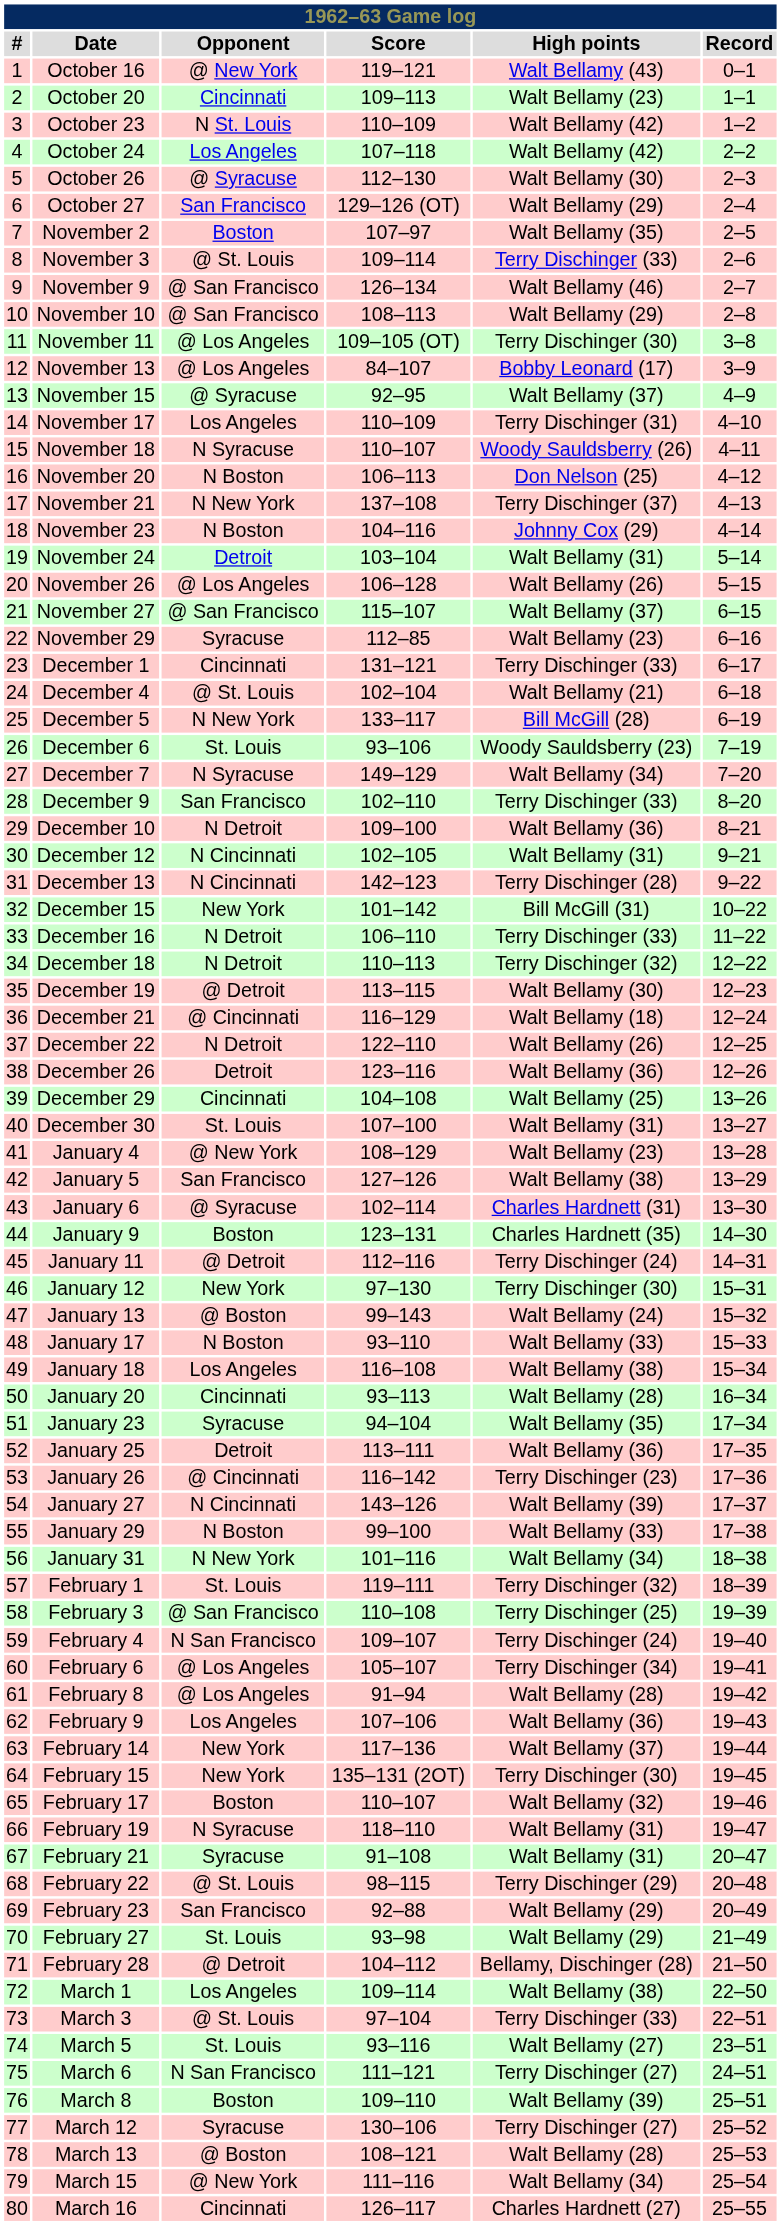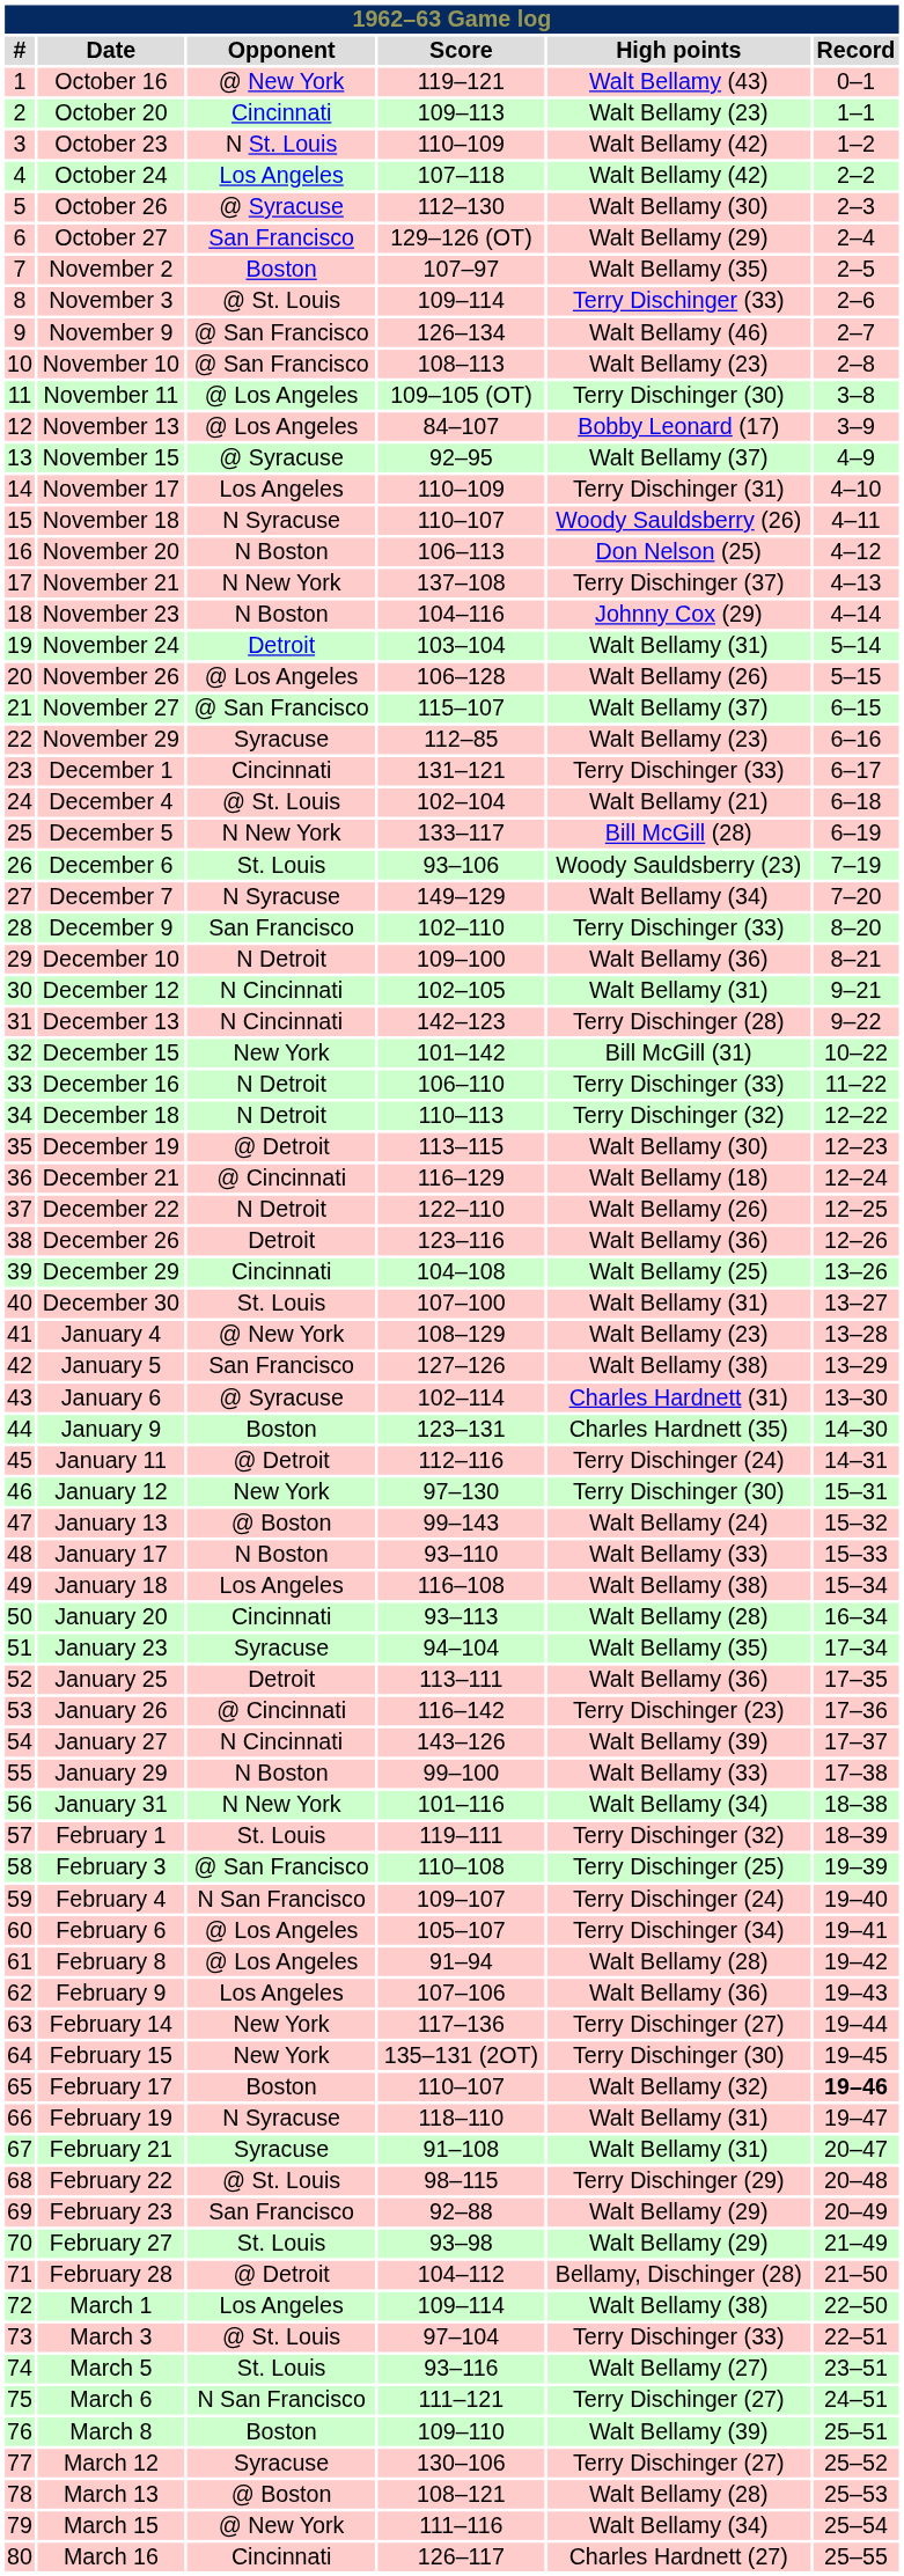 <table class="toccolours collapsible" width=50% style="clear:both; margin:1.5em auto; text-align:center">
 <tr>
 <th colspan=11 style="background:#052A61; color:#979757;">1962–63 Game log</th>
 </tr>
 <tr align="center" bgcolor="#dddddd">
 <td><strong>#</strong></td>
 <td><strong>Date</strong></td>
 <td><strong>Opponent</strong></td>
 <td><strong>Score</strong></td>
 <td><strong>High points</strong></td>
 <td><strong>Record</strong></td>
 </tr>
 <tr align="center" bgcolor="ffcccc">
 <td>1</td>
 <td>October 16</td>
 <td>@ <a href='#'>New York</a></td>
 <td>119–121</td>
 <td><a href='#'>Walt Bellamy</a> (43)</td>
 <td>0–1</td>
 </tr>
 <tr align="center" bgcolor="ccffcc">
 <td>2</td>
 <td>October 20</td>
 <td><a href='#'>Cincinnati</a></td>
 <td>109–113</td>
 <td>Walt Bellamy (23)</td>
 <td>1–1</td>
 </tr>
 <tr align="center" bgcolor="ffcccc">
 <td>3</td>
 <td>October 23</td>
 <td>N <a href='#'>St. Louis</a></td>
 <td>110–109</td>
 <td>Walt Bellamy (42)</td>
 <td>1–2</td>
 </tr>
 <tr align="center" bgcolor="ccffcc">
 <td>4</td>
 <td>October 24</td>
 <td><a href='#'>Los Angeles</a></td>
 <td>107–118</td>
 <td>Walt Bellamy (42)</td>
 <td>2–2</td>
 </tr>
 <tr align="center" bgcolor="ffcccc">
 <td>5</td>
 <td>October 26</td>
 <td>@ <a href='#'>Syracuse</a></td>
 <td>112–130</td>
 <td>Walt Bellamy (30)</td>
 <td>2–3</td>
 </tr>
 <tr align="center" bgcolor="ffcccc">
 <td>6</td>
 <td>October 27</td>
 <td><a href='#'>San Francisco</a></td>
 <td>129–126 (OT)</td>
 <td>Walt Bellamy (29)</td>
 <td>2–4</td>
 </tr>
 <tr align="center" bgcolor="ffcccc">
 <td>7</td>
 <td>November 2</td>
 <td><a href='#'>Boston</a></td>
 <td>107–97</td>
 <td>Walt Bellamy (35)</td>
 <td>2–5</td>
 </tr>
 <tr align="center" bgcolor="ffcccc">
 <td>8</td>
 <td>November 3</td>
 <td>@ St. Louis</td>
 <td>109–114</td>
 <td><a href='#'>Terry Dischinger</a> (33)</td>
 <td>2–6</td>
 </tr>
 <tr align="center" bgcolor="ffcccc">
 <td>9</td>
 <td>November 9</td>
 <td>@ San Francisco</td>
 <td>126–134</td>
 <td>Walt Bellamy (46)</td>
 <td>2–7</td>
 </tr>
 <tr align="center" bgcolor="ffcccc">
 <td>10</td>
 <td>November 10</td>
 <td>@ San Francisco</td>
 <td>108–113</td>
-<td>Walt Bellamy (29)</td>
+<td>Walt Bellamy (23)</td>
 <td>2–8</td>
 </tr>
 <tr align="center" bgcolor="ccffcc">
 <td>11</td>
 <td>November 11</td>
 <td>@ Los Angeles</td>
 <td>109–105 (OT)</td>
 <td>Terry Dischinger (30)</td>
 <td>3–8</td>
 </tr>
 <tr align="center" bgcolor="ffcccc">
 <td>12</td>
 <td>November 13</td>
 <td>@ Los Angeles</td>
 <td>84–107</td>
 <td><a href='#'>Bobby Leonard</a> (17)</td>
 <td>3–9</td>
 </tr>
 <tr align="center" bgcolor="ccffcc">
 <td>13</td>
 <td>November 15</td>
 <td>@ Syracuse</td>
 <td>92–95</td>
 <td>Walt Bellamy (37)</td>
 <td>4–9</td>
 </tr>
 <tr align="center" bgcolor="ffcccc">
 <td>14</td>
 <td>November 17</td>
 <td>Los Angeles</td>
 <td>110–109</td>
 <td>Terry Dischinger (31)</td>
 <td>4–10</td>
 </tr>
 <tr align="center" bgcolor="ffcccc">
 <td>15</td>
 <td>November 18</td>
 <td>N Syracuse</td>
 <td>110–107</td>
 <td><a href='#'>Woody Sauldsberry</a> (26)</td>
 <td>4–11</td>
 </tr>
 <tr align="center" bgcolor="ffcccc">
 <td>16</td>
 <td>November 20</td>
 <td>N Boston</td>
 <td>106–113</td>
 <td><a href='#'>Don Nelson</a> (25)</td>
 <td>4–12</td>
 </tr>
 <tr align="center" bgcolor="ffcccc">
 <td>17</td>
 <td>November 21</td>
 <td>N New York</td>
 <td>137–108</td>
 <td>Terry Dischinger (37)</td>
 <td>4–13</td>
 </tr>
 <tr align="center" bgcolor="ffcccc">
 <td>18</td>
 <td>November 23</td>
 <td>N Boston</td>
 <td>104–116</td>
 <td><a href='#'>Johnny Cox</a> (29)</td>
 <td>4–14</td>
 </tr>
 <tr align="center" bgcolor="ccffcc">
 <td>19</td>
 <td>November 24</td>
 <td><a href='#'>Detroit</a></td>
 <td>103–104</td>
 <td>Walt Bellamy (31)</td>
 <td>5–14</td>
 </tr>
 <tr align="center" bgcolor="ffcccc">
 <td>20</td>
 <td>November 26</td>
 <td>@ Los Angeles</td>
 <td>106–128</td>
 <td>Walt Bellamy (26)</td>
 <td>5–15</td>
 </tr>
 <tr align="center" bgcolor="ccffcc">
 <td>21</td>
 <td>November 27</td>
 <td>@ San Francisco</td>
 <td>115–107</td>
 <td>Walt Bellamy (37)</td>
 <td>6–15</td>
 </tr>
 <tr align="center" bgcolor="ffcccc">
 <td>22</td>
 <td>November 29</td>
 <td>Syracuse</td>
 <td>112–85</td>
 <td>Walt Bellamy (23)</td>
 <td>6–16</td>
 </tr>
 <tr align="center" bgcolor="ffcccc">
 <td>23</td>
 <td>December 1</td>
 <td>Cincinnati</td>
 <td>131–121</td>
 <td>Terry Dischinger (33)</td>
 <td>6–17</td>
 </tr>
 <tr align="center" bgcolor="ffcccc">
 <td>24</td>
 <td>December 4</td>
 <td>@ St. Louis</td>
 <td>102–104</td>
 <td>Walt Bellamy (21)</td>
 <td>6–18</td>
 </tr>
 <tr align="center" bgcolor="ffcccc">
 <td>25</td>
 <td>December 5</td>
 <td>N New York</td>
 <td>133–117</td>
 <td><a href='#'>Bill McGill</a> (28)</td>
 <td>6–19</td>
 </tr>
 <tr align="center" bgcolor="ccffcc">
 <td>26</td>
 <td>December 6</td>
 <td>St. Louis</td>
 <td>93–106</td>
 <td>Woody Sauldsberry (23)</td>
 <td>7–19</td>
 </tr>
 <tr align="center" bgcolor="ffcccc">
 <td>27</td>
 <td>December 7</td>
 <td>N Syracuse</td>
 <td>149–129</td>
 <td>Walt Bellamy (34)</td>
 <td>7–20</td>
 </tr>
 <tr align="center" bgcolor="ccffcc">
 <td>28</td>
 <td>December 9</td>
 <td>San Francisco</td>
 <td>102–110</td>
 <td>Terry Dischinger (33)</td>
 <td>8–20</td>
 </tr>
 <tr align="center" bgcolor="ffcccc">
 <td>29</td>
 <td>December 10</td>
 <td>N Detroit</td>
 <td>109–100</td>
 <td>Walt Bellamy (36)</td>
 <td>8–21</td>
 </tr>
 <tr align="center" bgcolor="ccffcc">
 <td>30</td>
 <td>December 12</td>
 <td>N Cincinnati</td>
 <td>102–105</td>
 <td>Walt Bellamy (31)</td>
 <td>9–21</td>
 </tr>
 <tr align="center" bgcolor="ffcccc">
 <td>31</td>
 <td>December 13</td>
 <td>N Cincinnati</td>
 <td>142–123</td>
 <td>Terry Dischinger (28)</td>
 <td>9–22</td>
 </tr>
 <tr align="center" bgcolor="ccffcc">
 <td>32</td>
 <td>December 15</td>
 <td>New York</td>
 <td>101–142</td>
 <td>Bill McGill (31)</td>
 <td>10–22</td>
 </tr>
 <tr align="center" bgcolor="ccffcc">
 <td>33</td>
 <td>December 16</td>
 <td>N Detroit</td>
 <td>106–110</td>
 <td>Terry Dischinger (33)</td>
 <td>11–22</td>
 </tr>
 <tr align="center" bgcolor="ccffcc">
 <td>34</td>
 <td>December 18</td>
 <td>N Detroit</td>
 <td>110–113</td>
 <td>Terry Dischinger (32)</td>
 <td>12–22</td>
 </tr>
 <tr align="center" bgcolor="ffcccc">
 <td>35</td>
 <td>December 19</td>
 <td>@ Detroit</td>
 <td>113–115</td>
 <td>Walt Bellamy (30)</td>
 <td>12–23</td>
 </tr>
 <tr align="center" bgcolor="ffcccc">
 <td>36</td>
 <td>December 21</td>
 <td>@ Cincinnati</td>
 <td>116–129</td>
 <td>Walt Bellamy (18)</td>
 <td>12–24</td>
 </tr>
 <tr align="center" bgcolor="ffcccc">
 <td>37</td>
 <td>December 22</td>
 <td>N Detroit</td>
 <td>122–110</td>
 <td>Walt Bellamy (26)</td>
 <td>12–25</td>
 </tr>
 <tr align="center" bgcolor="ffcccc">
 <td>38</td>
 <td>December 26</td>
 <td>Detroit</td>
 <td>123–116</td>
 <td>Walt Bellamy (36)</td>
 <td>12–26</td>
 </tr>
 <tr align="center" bgcolor="ccffcc">
 <td>39</td>
 <td>December 29</td>
 <td>Cincinnati</td>
 <td>104–108</td>
 <td>Walt Bellamy (25)</td>
 <td>13–26</td>
 </tr>
 <tr align="center" bgcolor="ffcccc">
 <td>40</td>
 <td>December 30</td>
 <td>St. Louis</td>
 <td>107–100</td>
 <td>Walt Bellamy (31)</td>
 <td>13–27</td>
 </tr>
 <tr align="center" bgcolor="ffcccc">
 <td>41</td>
 <td>January 4</td>
 <td>@ New York</td>
 <td>108–129</td>
 <td>Walt Bellamy (23)</td>
 <td>13–28</td>
 </tr>
 <tr align="center" bgcolor="ffcccc">
 <td>42</td>
 <td>January 5</td>
 <td>San Francisco</td>
 <td>127–126</td>
 <td>Walt Bellamy (38)</td>
 <td>13–29</td>
 </tr>
 <tr align="center" bgcolor="ffcccc">
 <td>43</td>
 <td>January 6</td>
 <td>@ Syracuse</td>
 <td>102–114</td>
 <td><a href='#'>Charles Hardnett</a> (31)</td>
 <td>13–30</td>
 </tr>
 <tr align="center" bgcolor="ccffcc">
 <td>44</td>
 <td>January 9</td>
 <td>Boston</td>
 <td>123–131</td>
 <td>Charles Hardnett (35)</td>
 <td>14–30</td>
 </tr>
 <tr align="center" bgcolor="ffcccc">
 <td>45</td>
 <td>January 11</td>
 <td>@ Detroit</td>
 <td>112–116</td>
 <td>Terry Dischinger (24)</td>
 <td>14–31</td>
 </tr>
 <tr align="center" bgcolor="ccffcc">
 <td>46</td>
 <td>January 12</td>
 <td>New York</td>
 <td>97–130</td>
 <td>Terry Dischinger (30)</td>
 <td>15–31</td>
 </tr>
 <tr align="center" bgcolor="ffcccc">
 <td>47</td>
 <td>January 13</td>
 <td>@ Boston</td>
 <td>99–143</td>
 <td>Walt Bellamy (24)</td>
 <td>15–32</td>
 </tr>
 <tr align="center" bgcolor="ffcccc">
 <td>48</td>
 <td>January 17</td>
 <td>N Boston</td>
 <td>93–110</td>
 <td>Walt Bellamy (33)</td>
 <td>15–33</td>
 </tr>
 <tr align="center" bgcolor="ffcccc">
 <td>49</td>
 <td>January 18</td>
 <td>Los Angeles</td>
 <td>116–108</td>
 <td>Walt Bellamy (38)</td>
 <td>15–34</td>
 </tr>
 <tr align="center" bgcolor="ccffcc">
 <td>50</td>
 <td>January 20</td>
 <td>Cincinnati</td>
 <td>93–113</td>
 <td>Walt Bellamy (28)</td>
 <td>16–34</td>
 </tr>
 <tr align="center" bgcolor="ccffcc">
 <td>51</td>
 <td>January 23</td>
 <td>Syracuse</td>
 <td>94–104</td>
 <td>Walt Bellamy (35)</td>
 <td>17–34</td>
 </tr>
 <tr align="center" bgcolor="ffcccc">
 <td>52</td>
 <td>January 25</td>
 <td>Detroit</td>
 <td>113–111</td>
 <td>Walt Bellamy (36)</td>
 <td>17–35</td>
 </tr>
 <tr align="center" bgcolor="ffcccc">
 <td>53</td>
 <td>January 26</td>
 <td>@ Cincinnati</td>
 <td>116–142</td>
 <td>Terry Dischinger (23)</td>
 <td>17–36</td>
 </tr>
 <tr align="center" bgcolor="ffcccc">
 <td>54</td>
 <td>January 27</td>
 <td>N Cincinnati</td>
 <td>143–126</td>
 <td>Walt Bellamy (39)</td>
 <td>17–37</td>
 </tr>
 <tr align="center" bgcolor="ffcccc">
 <td>55</td>
 <td>January 29</td>
 <td>N Boston</td>
 <td>99–100</td>
 <td>Walt Bellamy (33)</td>
 <td>17–38</td>
 </tr>
 <tr align="center" bgcolor="ccffcc">
 <td>56</td>
 <td>January 31</td>
 <td>N New York</td>
 <td>101–116</td>
 <td>Walt Bellamy (34)</td>
 <td>18–38</td>
 </tr>
 <tr align="center" bgcolor="ffcccc">
 <td>57</td>
 <td>February 1</td>
 <td>St. Louis</td>
 <td>119–111</td>
 <td>Terry Dischinger (32)</td>
 <td>18–39</td>
 </tr>
 <tr align="center" bgcolor="ccffcc">
 <td>58</td>
 <td>February 3</td>
 <td>@ San Francisco</td>
 <td>110–108</td>
 <td>Terry Dischinger (25)</td>
 <td>19–39</td>
 </tr>
 <tr align="center" bgcolor="ffcccc">
 <td>59</td>
 <td>February 4</td>
 <td>N San Francisco</td>
 <td>109–107</td>
 <td>Terry Dischinger (24)</td>
 <td>19–40</td>
 </tr>
 <tr align="center" bgcolor="ffcccc">
 <td>60</td>
 <td>February 6</td>
 <td>@ Los Angeles</td>
 <td>105–107</td>
 <td>Terry Dischinger (34)</td>
 <td>19–41</td>
 </tr>
 <tr align="center" bgcolor="ffcccc">
 <td>61</td>
 <td>February 8</td>
 <td>@ Los Angeles</td>
 <td>91–94</td>
 <td>Walt Bellamy (28)</td>
 <td>19–42</td>
 </tr>
 <tr align="center" bgcolor="ffcccc">
 <td>62</td>
 <td>February 9</td>
 <td>Los Angeles</td>
 <td>107–106</td>
 <td>Walt Bellamy (36)</td>
 <td>19–43</td>
 </tr>
 <tr align="center" bgcolor="ffcccc">
 <td>63</td>
 <td>February 14</td>
 <td>New York</td>
 <td>117–136</td>
-<td>Walt Bellamy (37)</td>
+<td>Terry Dischinger (27)</td>
 <td>19–44</td>
 </tr>
 <tr align="center" bgcolor="ffcccc">
 <td>64</td>
 <td>February 15</td>
 <td>New York</td>
 <td>135–131 (2OT)</td>
 <td>Terry Dischinger (30)</td>
 <td>19–45</td>
 </tr>
 <tr align="center" bgcolor="ffcccc">
 <td>65</td>
 <td>February 17</td>
 <td>Boston</td>
 <td>110–107</td>
 <td>Walt Bellamy (32)</td>
-<td>19–46</td>
+<td><strong>19–46</strong></td>
 </tr>
 <tr align="center" bgcolor="ffcccc">
 <td>66</td>
 <td>February 19</td>
 <td>N Syracuse</td>
 <td>118–110</td>
 <td>Walt Bellamy (31)</td>
 <td>19–47</td>
 </tr>
 <tr align="center" bgcolor="ccffcc">
 <td>67</td>
 <td>February 21</td>
 <td>Syracuse</td>
 <td>91–108</td>
 <td>Walt Bellamy (31)</td>
 <td>20–47</td>
 </tr>
 <tr align="center" bgcolor="ffcccc">
 <td>68</td>
 <td>February 22</td>
 <td>@ St. Louis</td>
 <td>98–115</td>
 <td>Terry Dischinger (29)</td>
 <td>20–48</td>
 </tr>
 <tr align="center" bgcolor="ffcccc">
 <td>69</td>
 <td>February 23</td>
 <td>San Francisco</td>
 <td>92–88</td>
 <td>Walt Bellamy (29)</td>
 <td>20–49</td>
 </tr>
 <tr align="center" bgcolor="ccffcc">
 <td>70</td>
 <td>February 27</td>
 <td>St. Louis</td>
 <td>93–98</td>
 <td>Walt Bellamy (29)</td>
 <td>21–49</td>
 </tr>
 <tr align="center" bgcolor="ffcccc">
 <td>71</td>
 <td>February 28</td>
 <td>@ Detroit</td>
 <td>104–112</td>
 <td>Bellamy, Dischinger (28)</td>
 <td>21–50</td>
 </tr>
 <tr align="center" bgcolor="ccffcc">
 <td>72</td>
 <td>March 1</td>
 <td>Los Angeles</td>
 <td>109–114</td>
 <td>Walt Bellamy (38)</td>
 <td>22–50</td>
 </tr>
 <tr align="center" bgcolor="ffcccc">
 <td>73</td>
 <td>March 3</td>
 <td>@ St. Louis</td>
 <td>97–104</td>
 <td>Terry Dischinger (33)</td>
 <td>22–51</td>
 </tr>
 <tr align="center" bgcolor="ccffcc">
 <td>74</td>
 <td>March 5</td>
 <td>St. Louis</td>
 <td>93–116</td>
 <td>Walt Bellamy (27)</td>
 <td>23–51</td>
 </tr>
 <tr align="center" bgcolor="ccffcc">
 <td>75</td>
 <td>March 6</td>
 <td>N San Francisco</td>
 <td>111–121</td>
 <td>Terry Dischinger (27)</td>
 <td>24–51</td>
 </tr>
 <tr align="center" bgcolor="ccffcc">
 <td>76</td>
 <td>March 8</td>
 <td>Boston</td>
 <td>109–110</td>
 <td>Walt Bellamy (39)</td>
 <td>25–51</td>
 </tr>
 <tr align="center" bgcolor="ffcccc">
 <td>77</td>
 <td>March 12</td>
 <td>Syracuse</td>
 <td>130–106</td>
 <td>Terry Dischinger (27)</td>
 <td>25–52</td>
 </tr>
 <tr align="center" bgcolor="ffcccc">
 <td>78</td>
 <td>March 13</td>
 <td>@ Boston</td>
 <td>108–121</td>
 <td>Walt Bellamy (28)</td>
 <td>25–53</td>
 </tr>
 <tr align="center" bgcolor="ffcccc">
 <td>79</td>
 <td>March 15</td>
 <td>@ New York</td>
 <td>111–116</td>
 <td>Walt Bellamy (34)</td>
 <td>25–54</td>
 </tr>
 <tr align="center" bgcolor="ffcccc">
 <td>80</td>
 <td>March 16</td>
 <td>Cincinnati</td>
 <td>126–117</td>
 <td>Charles Hardnett (27)</td>
 <td>25–55</td>
 </tr>
 </table>
